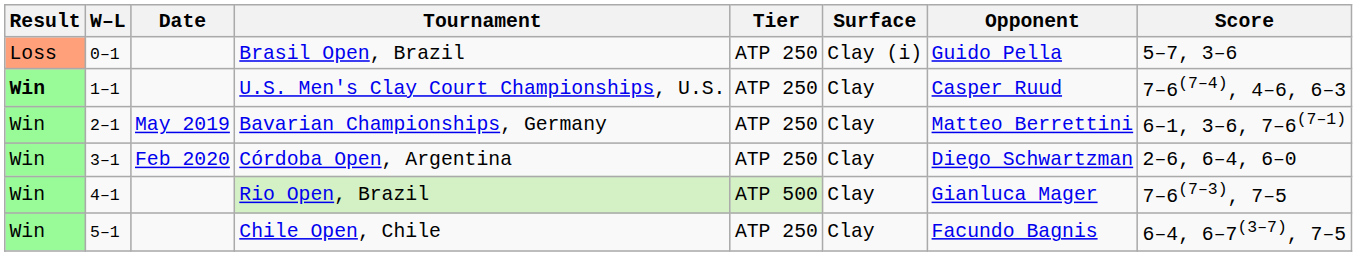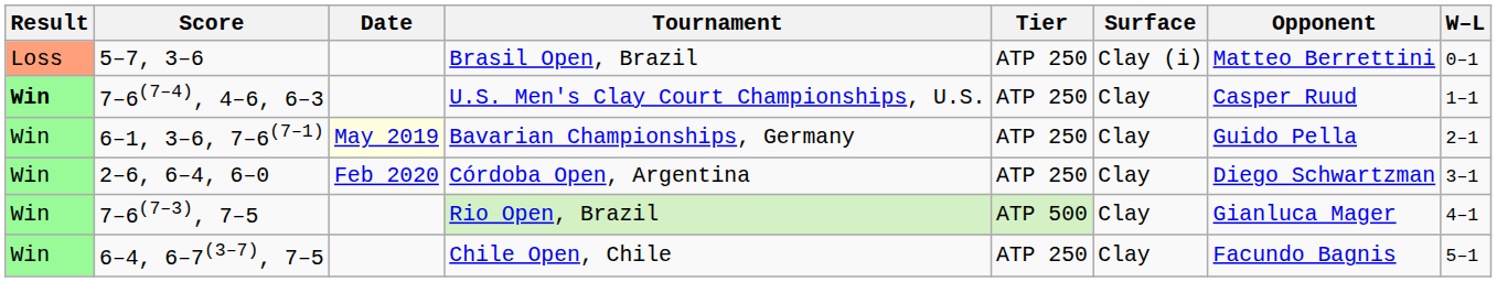 <table class="sortable wikitable">
 <tr>
 <th>Result</th>
-<th class=unsortable>W–L</th>
+<th class=unsortable>Score</th>
 <th>Date</th>
 <th>Tournament</th>
 <th>Tier</th>
 <th>Surface</th>
 <th>Opponent</th>
-<th class=unsortable>Score</th>
+<th class=unsortable>W–L</th>
 </tr>
 <tr>
 <td bgcolor=FFA07A>Loss</td>
-<td><small>0–1</small></td>
+<td>5–7, 3–6</td>
 <td><a href='#'></a></td>
 <td><a href='#'>Brasil Open</a>, Brazil</td>
 <td>ATP 250</td>
 <td>Clay (i)</td>
-<td> <a href='#'>Guido Pella</a></td>
-<td>5–7, 3–6</td>
+<td> <a href='#'>Matteo Berrettini</a></td>
+<td><small>0–1</small></td>
 </tr>
 <tr>
 <td style=background:#98fb98><strong>Win</strong></td>
-<td><small>1–1</small></td>
+<td>7–6<sup>(7–4)</sup>, 4–6, 6–3</td>
 <td><a href='#'></a></td>
 <td><a href='#'>U.S. Men's Clay Court Championships</a>, U.S.</td>
 <td>ATP 250</td>
 <td>Clay</td>
 <td> <a href='#'>Casper Ruud</a></td>
-<td>7–6<sup>(7–4)</sup>, 4–6, 6–3</td>
+<td><small>1–1</small></td>
 </tr>
 <tr>
 <td style=background:#98fb98>Win</td>
-<td><small>2–1</small></td>
-<td><a href='#'>May 2019</a></td>
+<td>6–1, 3–6, 7–6<sup>(7–1)</sup></td>
+<td style="background: lightyellow;"><a href='#'>May 2019</a></td>
 <td><a href='#'>Bavarian Championships</a>, Germany</td>
 <td>ATP 250</td>
 <td>Clay</td>
-<td> <a href='#'>Matteo Berrettini</a></td>
-<td>6–1, 3–6, 7–6<sup>(7–1)</sup></td>
+<td> <a href='#'>Guido Pella</a></td>
+<td><small>2–1</small></td>
 </tr>
 <tr>
 <td style=background:#98fb98>Win</td>
-<td><small>3–1</small></td>
+<td>2–6, 6–4, 6–0</td>
 <td><a href='#'>Feb 2020</a></td>
 <td><a href='#'>Córdoba Open</a>, Argentina</td>
 <td>ATP 250</td>
 <td>Clay</td>
 <td> <a href='#'>Diego Schwartzman</a></td>
-<td>2–6, 6–4, 6–0</td>
+<td><small>3–1</small></td>
 </tr>
 <tr>
 <td style=background:#98fb98>Win</td>
-<td><small>4–1</small></td>
+<td>7–6<sup>(7–3)</sup>, 7–5</td>
 <td><a href='#'></a></td>
 <td style=background:#d4f1c5><a href='#'>Rio Open</a>, Brazil</td>
 <td style=background:#d4f1c5>ATP 500</td>
 <td>Clay</td>
 <td> <a href='#'>Gianluca Mager</a></td>
-<td>7–6<sup>(7–3)</sup>, 7–5</td>
+<td><small>4–1</small></td>
 </tr>
 <tr>
 <td style=background:#98fb98>Win</td>
-<td><small>5–1</small></td>
+<td>6–4, 6–7<sup>(3–7)</sup>, 7–5</td>
 <td><a href='#'></a></td>
 <td><a href='#'>Chile Open</a>, Chile</td>
 <td>ATP 250</td>
 <td>Clay</td>
 <td> <a href='#'>Facundo Bagnis</a></td>
-<td>6–4, 6–7<sup>(3–7)</sup>, 7–5</td>
+<td><small>5–1</small></td>
 </tr>
 </table>
